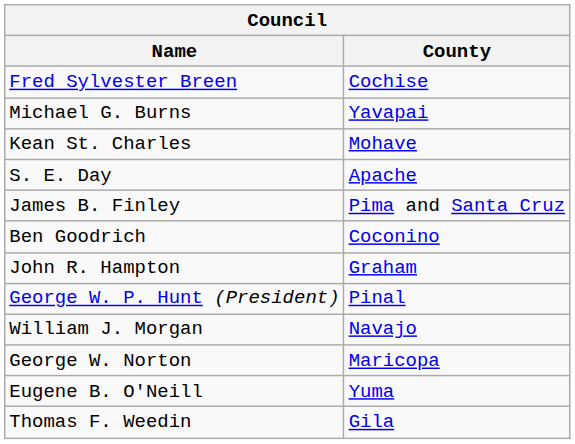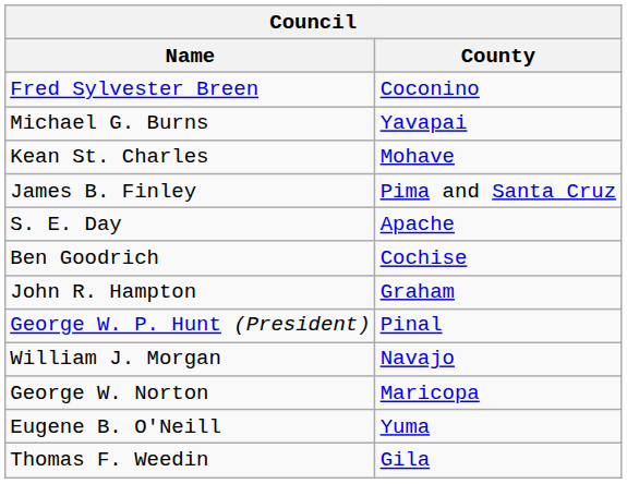 <table class="wikitable">
 <tr>
 <th colspan="2">Council</th>
 </tr>
 <tr>
 <th>Name</th>
 <th>County</th>
 </tr>
 <tr>
 <td><a href='#'>Fred Sylvester Breen</a></td>
-<td><a href='#'>Cochise</a></td>
+<td><a href='#'>Coconino</a></td>
 </tr>
 <tr>
 <td>Michael G. Burns</td>
 <td><a href='#'>Yavapai</a></td>
 </tr>
 <tr>
 <td>Kean St. Charles</td>
 <td><a href='#'>Mohave</a></td>
 </tr>
 <tr>
+<td>James B. Finley</td>
+<td><a href='#'>Pima</a> and <a href='#'>Santa Cruz</a></td>
+</tr>
+<tr>
 <td>S. E. Day</td>
 <td><a href='#'>Apache</a></td>
 </tr>
 <tr>
-<td>James B. Finley</td>
-<td><a href='#'>Pima</a> and <a href='#'>Santa Cruz</a></td>
-</tr>
-<tr>
 <td>Ben Goodrich</td>
-<td><a href='#'>Coconino</a></td>
+<td><a href='#'>Cochise</a></td>
 </tr>
 <tr>
 <td>John R. Hampton</td>
 <td><a href='#'>Graham</a></td>
 </tr>
 <tr>
 <td><a href='#'>George W. P. Hunt</a> <em>(President)</em></td>
 <td><a href='#'>Pinal</a></td>
 </tr>
 <tr>
 <td>William J. Morgan</td>
 <td><a href='#'>Navajo</a></td>
 </tr>
 <tr>
 <td>George W. Norton</td>
 <td><a href='#'>Maricopa</a></td>
 </tr>
 <tr>
 <td>Eugene B. O'Neill</td>
 <td><a href='#'>Yuma</a></td>
 </tr>
 <tr>
 <td>Thomas F. Weedin</td>
 <td><a href='#'>Gila</a></td>
 </tr>
 </table>
